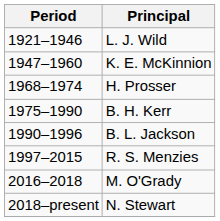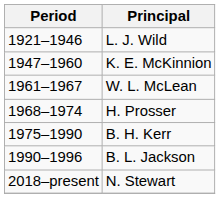 <table class="wikitable">
 <tr>
 <th>Period</th>
 <th>Principal</th>
 </tr>
 <tr>
 <td>1921–1946</td>
 <td>L. J. Wild</td>
 </tr>
 <tr>
 <td>1947–1960</td>
 <td>K. E. McKinnion</td>
 </tr>
 <tr>
+<td>1961–1967</td>
+<td>W. L. McLean</td>
+</tr>
+<tr>
 <td>1968–1974</td>
 <td>H. Prosser</td>
 </tr>
 <tr>
 <td>1975–1990</td>
 <td>B. H. Kerr</td>
 </tr>
 <tr>
 <td>1990–1996</td>
 <td>B. L. Jackson</td>
 </tr>
 <tr>
-<td>1997–2015</td>
-<td>R. S. Menzies</td>
-</tr>
-<tr>
-<td>2016–2018</td>
-<td>M. O'Grady</td>
-</tr>
-<tr>
 <td>2018–present</td>
 <td>N. Stewart</td>
 </tr>
 <tr>
 </tr>
 </table>
